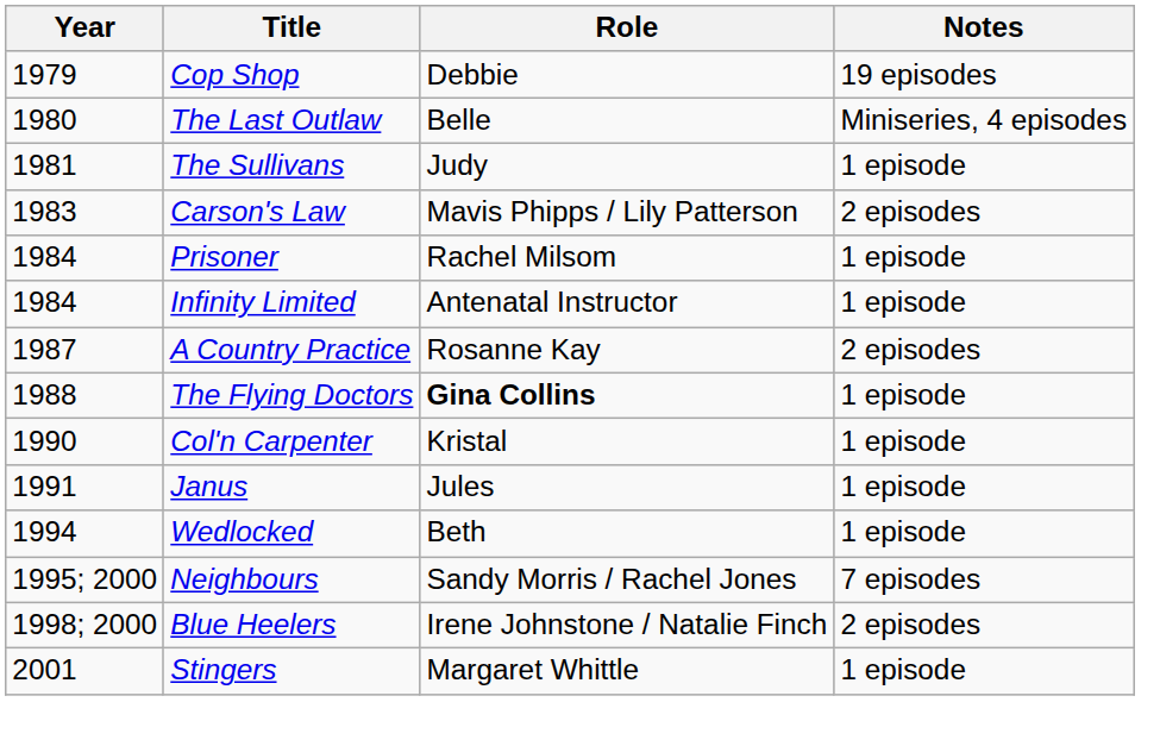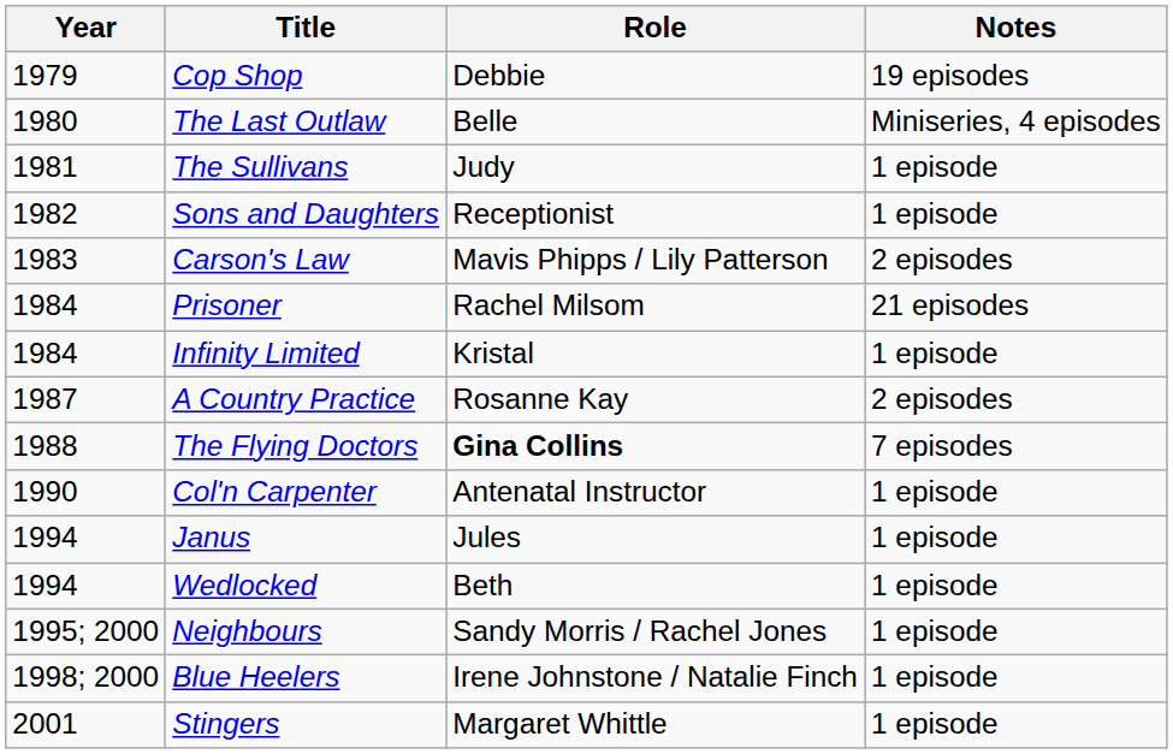 <table class=wikitable>
 <tr>
 <th>Year</th>
 <th>Title</th>
 <th>Role</th>
 <th>Notes</th>
 </tr>
 <tr>
 <td>1979</td>
 <td><em><a href='#'>Cop Shop</a></em></td>
 <td>Debbie</td>
 <td>19 episodes</td>
 </tr>
 <tr>
 <td>1980</td>
 <td><em><a href='#'>The Last Outlaw</a></em></td>
 <td>Belle</td>
 <td>Miniseries, 4 episodes</td>
 </tr>
 <tr>
 <td>1981</td>
 <td><em><a href='#'>The Sullivans</a></em></td>
 <td>Judy</td>
 <td>1 episode</td>
 </tr>
 <tr>
+<td>1982</td>
+<td><em><a href='#'>Sons and Daughters</a></em></td>
+<td>Receptionist</td>
+<td>1 episode</td>
+</tr>
+<tr>
 <td>1983</td>
 <td><em><a href='#'>Carson's Law</a></em></td>
 <td>Mavis Phipps / Lily Patterson</td>
 <td>2 episodes</td>
 </tr>
 <tr>
 <td>1984</td>
 <td><em><a href='#'>Prisoner</a></em></td>
 <td>Rachel Milsom</td>
-<td>1 episode</td>
+<td>21 episodes</td>
 </tr>
 <tr>
 <td>1984</td>
 <td><em><a href='#'>Infinity Limited</a></em></td>
-<td>Antenatal Instructor</td>
+<td>Kristal</td>
 <td>1 episode</td>
 </tr>
 <tr>
 <td>1987</td>
 <td><em><a href='#'>A Country Practice</a></em></td>
 <td>Rosanne Kay</td>
 <td>2 episodes</td>
 </tr>
 <tr>
 <td>1988</td>
 <td><em><a href='#'>The Flying Doctors</a></em></td>
 <td><strong>Gina Collins</strong></td>
-<td>1 episode</td>
+<td>7 episodes</td>
 </tr>
 <tr>
 <td>1990</td>
 <td><em><a href='#'>Col'n Carpenter</a></em></td>
-<td>Kristal</td>
+<td>Antenatal Instructor</td>
 <td>1 episode</td>
 </tr>
 <tr>
-<td>1991</td>
+<td>1994</td>
 <td><em><a href='#'>Janus</a></em></td>
 <td>Jules</td>
 <td>1 episode</td>
 </tr>
 <tr>
 <td>1994</td>
 <td><em><a href='#'>Wedlocked</a></em></td>
 <td>Beth</td>
 <td>1 episode</td>
 </tr>
 <tr>
 <td>1995; 2000</td>
 <td><em><a href='#'>Neighbours</a></em></td>
 <td>Sandy Morris / Rachel Jones</td>
-<td>7 episodes</td>
+<td>1 episode</td>
 </tr>
 <tr>
 <td>1998; 2000</td>
 <td><em><a href='#'>Blue Heelers</a></em></td>
 <td>Irene Johnstone / Natalie Finch</td>
-<td>2 episodes</td>
+<td>1 episode</td>
 </tr>
 <tr>
 <td>2001</td>
 <td><em><a href='#'>Stingers</a></em></td>
 <td>Margaret Whittle</td>
 <td>1 episode</td>
 </tr>
 </table>
